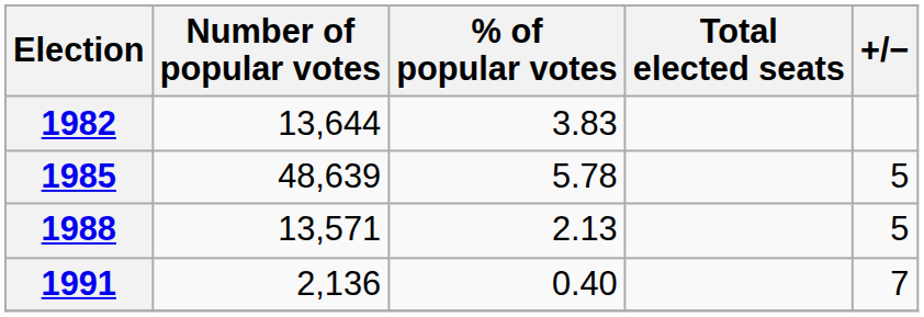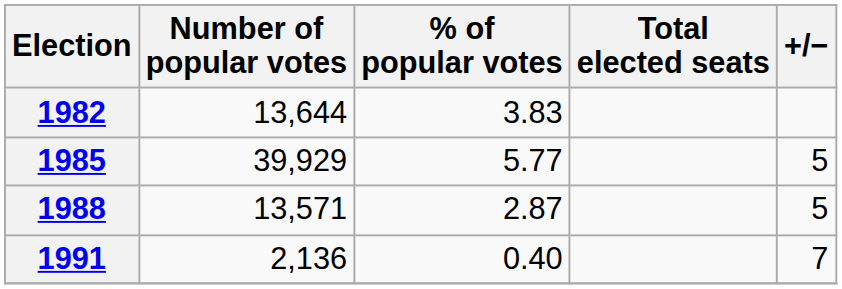 <table class="wikitable" style="text-align: right;">
 <tr align=center>
 <th>Election</th>
 <th>Number of<br>popular votes</th>
 <th>% of<br>popular votes</th>
 <th>Total<br>elected seats</th>
 <th>+/−</th>
 </tr>
 <tr>
 <th><a href='#'>1982</a></th>
 <td>13,644</td>
 <td>3.83</td>
 <td></td>
 <td></td>
 </tr>
 <tr>
 <th><a href='#'>1985</a></th>
-<td>48,639</td>
-<td>5.78</td>
+<td>39,929</td>
+<td>5.77</td>
 <td></td>
 <td>5</td>
 </tr>
 <tr>
 <th><a href='#'>1988</a></th>
 <td>13,571</td>
-<td>2.13</td>
+<td>2.87</td>
 <td></td>
 <td>5</td>
 </tr>
 <tr>
 <th><a href='#'>1991</a></th>
 <td>2,136</td>
 <td>0.40</td>
 <td></td>
 <td>7</td>
 </tr>
 <tr>
 </tr>
 </table>
